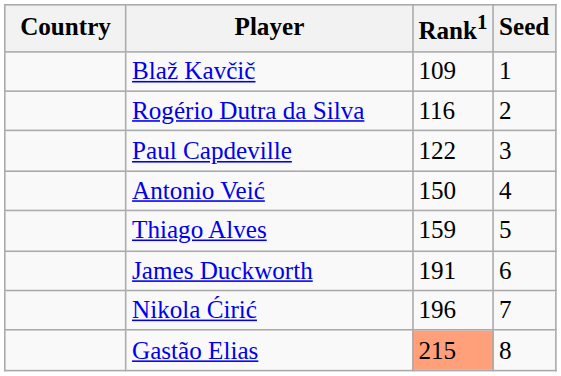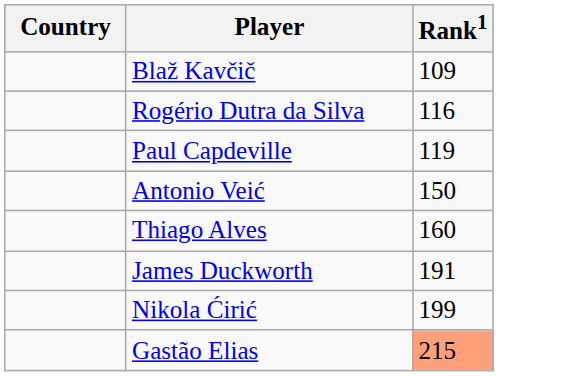 <table class="sortable wikitable">
 <tr>
 <th width="70">Country</th>
 <th width="175">Player</th>
 <th>Rank<sup>1</sup></th>
-<th>Seed</th>
 </tr>
 <tr>
 <td></td>
 <td><a href='#'>Blaž Kavčič</a></td>
 <td>109</td>
-<td>1</td>
 </tr>
 <tr>
 <td></td>
 <td><a href='#'>Rogério Dutra da Silva</a></td>
 <td>116</td>
-<td>2</td>
 </tr>
 <tr>
 <td></td>
 <td><a href='#'>Paul Capdeville</a></td>
-<td>122</td>
-<td>3</td>
+<td>119</td>
 </tr>
 <tr>
 <td></td>
 <td><a href='#'>Antonio Veić</a></td>
 <td>150</td>
-<td>4</td>
 </tr>
 <tr>
 <td></td>
 <td><a href='#'>Thiago Alves</a></td>
-<td>159</td>
-<td>5</td>
+<td>160</td>
 </tr>
 <tr>
 <td></td>
 <td><a href='#'>James Duckworth</a></td>
 <td>191</td>
-<td>6</td>
 </tr>
 <tr>
 <td></td>
 <td><a href='#'>Nikola Ćirić</a></td>
-<td>196</td>
-<td>7</td>
+<td>199</td>
 </tr>
 <tr>
 <td></td>
 <td><a href='#'>Gastão Elias</a></td>
 <td style="background: lightsalmon;">215</td>
-<td>8</td>
 </tr>
 </table>
